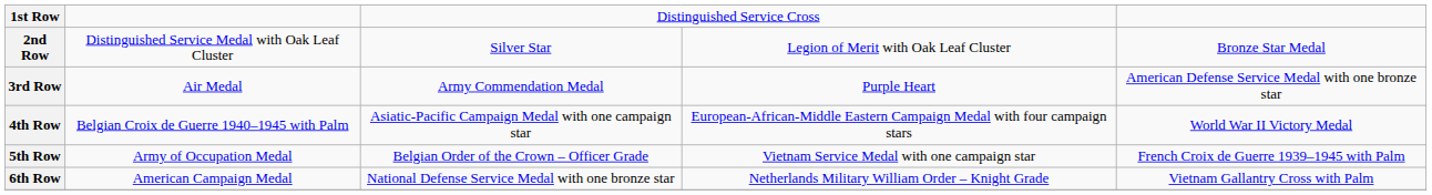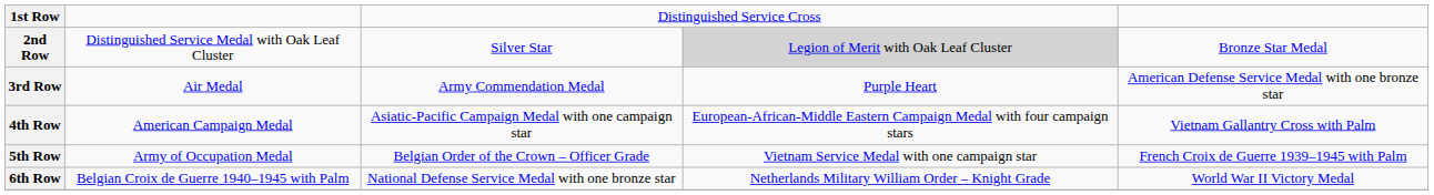 <table class="wikitable" style="margin:1em auto; text-align:center;">
 <tr>
 <th>1st Row</th>
 <td></td>
 <td colspan="2"><a href='#'>Distinguished Service Cross</a></td>
 <td></td>
 </tr>
 <tr>
 <th>2nd Row</th>
 <td><a href='#'>Distinguished Service Medal</a> with Oak Leaf Cluster</td>
 <td><a href='#'>Silver Star</a></td>
-<td><a href='#'>Legion of Merit</a> with Oak Leaf Cluster</td>
+<td style="background: lightgrey;"><a href='#'>Legion of Merit</a> with Oak Leaf Cluster</td>
 <td><a href='#'>Bronze Star Medal</a></td>
 </tr>
 <tr>
 <th>3rd Row</th>
 <td><a href='#'>Air Medal</a></td>
 <td><a href='#'>Army Commendation Medal</a></td>
 <td><a href='#'>Purple Heart</a></td>
 <td><a href='#'>American Defense Service Medal</a> with one bronze star</td>
 </tr>
 <tr>
 <th>4th Row</th>
-<td><a href='#'>Belgian Croix de Guerre 1940–1945 with Palm</a></td>
+<td><a href='#'>American Campaign Medal</a></td>
 <td><a href='#'>Asiatic-Pacific Campaign Medal</a> with one campaign star</td>
 <td><a href='#'>European-African-Middle Eastern Campaign Medal</a> with four campaign stars</td>
-<td><a href='#'>World War II Victory Medal</a></td>
+<td><a href='#'>Vietnam Gallantry Cross with Palm</a></td>
 </tr>
 <tr>
 <th>5th Row</th>
 <td><a href='#'>Army of Occupation Medal</a></td>
 <td><a href='#'>Belgian Order of the Crown – Officer Grade</a></td>
 <td><a href='#'>Vietnam Service Medal</a> with one campaign star</td>
 <td><a href='#'>French Croix de Guerre 1939–1945 with Palm</a></td>
 </tr>
 <tr>
 <th>6th Row</th>
-<td><a href='#'>American Campaign Medal</a></td>
+<td><a href='#'>Belgian Croix de Guerre 1940–1945 with Palm</a></td>
 <td><a href='#'>National Defense Service Medal</a> with one bronze star</td>
 <td><a href='#'>Netherlands Military William Order – Knight Grade</a></td>
-<td><a href='#'>Vietnam Gallantry Cross with Palm</a></td>
+<td><a href='#'>World War II Victory Medal</a></td>
 </tr>
 <tr>
 </tr>
 </table>
